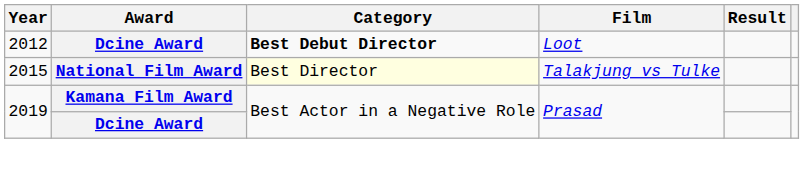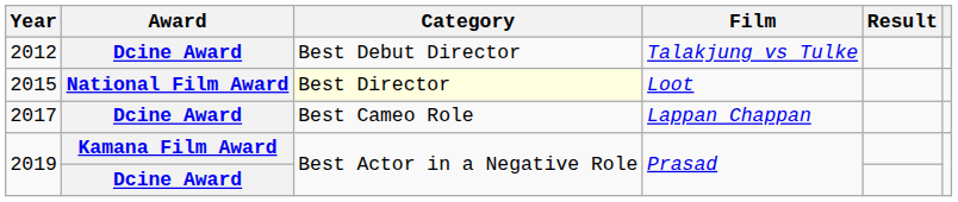 <table class="wikitable plainrowheaders sortable">
 <tr>
 <th>Year</th>
 <th>Award</th>
 <th>Category</th>
 <th>Film</th>
 <th>Result</th>
 <th scope="col" class="unsortable"></th>
 </tr>
 <tr>
 <td>2012</td>
 <th scope="row" align="left"><a href='#'>Dcine Award</a></th>
-<td><strong>Best Debut Director</strong></td>
-<td><a href='#'><em>Loot</em></a></td>
+<td>Best Debut Director</td>
+<td><em><a href='#'>Talakjung vs Tulke</a></em></td>
 <td></td>
 <td style="text-align:center;"></td>
 </tr>
 <tr>
 <td>2015</td>
 <th scope="row" align="left"><a href='#'>National Film Award</a></th>
 <td style="background: lightyellow;">Best Director</td>
-<td><em><a href='#'>Talakjung vs Tulke</a></em></td>
+<td><a href='#'><em>Loot</em></a></td>
+<td></td>
+<td style="text-align:center;"></td>
+</tr>
+<tr>
+<td>2017</td>
+<th scope="row" align="left"><a href='#'>Dcine Award</a></th>
+<td>Best Cameo Role</td>
+<td><a href='#'><em>Lappan Chappan</em></a></td>
 <td></td>
 <td style="text-align:center;"></td>
 </tr>
 <tr>
 <td rowspan="2">2019</td>
 <th scope="row" align="left"><a href='#'>Kamana Film Award</a></th>
 <td rowspan="2">Best Actor in a Negative Role</td>
 <td rowspan="2"><a href='#'><em>Prasad</em></a></td>
 <td></td>
 <td rowspan="2" style="text-align:center;"></td>
 </tr>
 <tr>
 <th scope="row" align="left"><a href='#'>Dcine Award</a></th>
 <td></td>
 </tr>
 </table>
